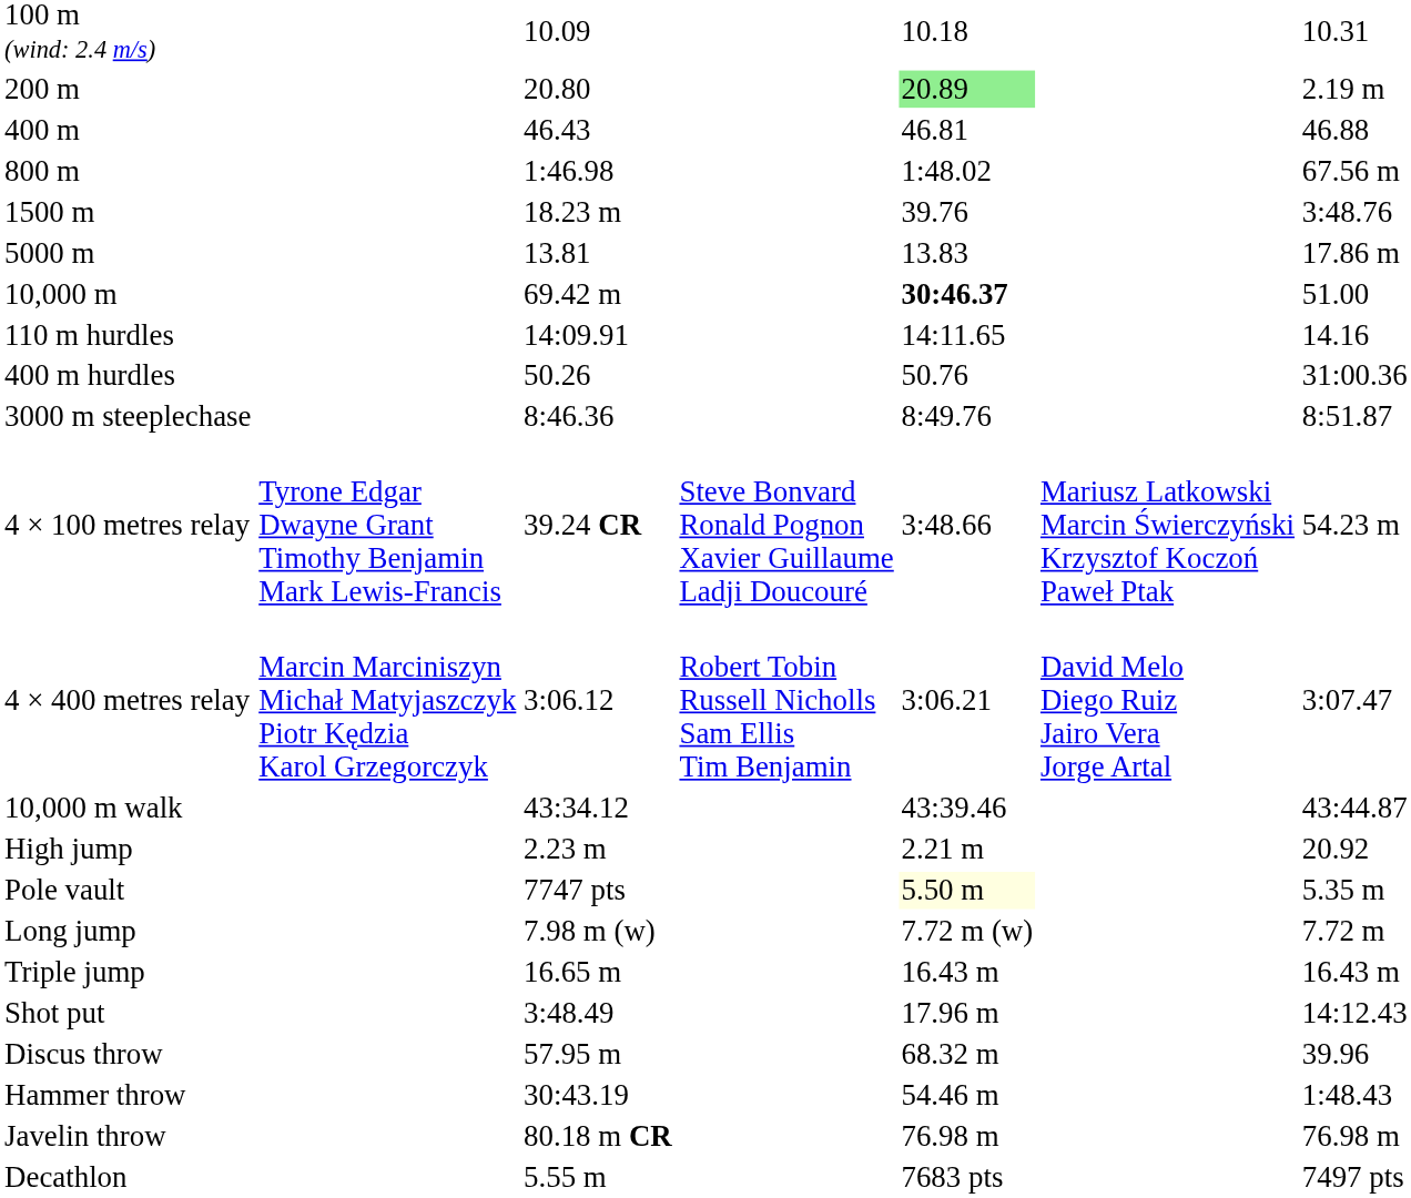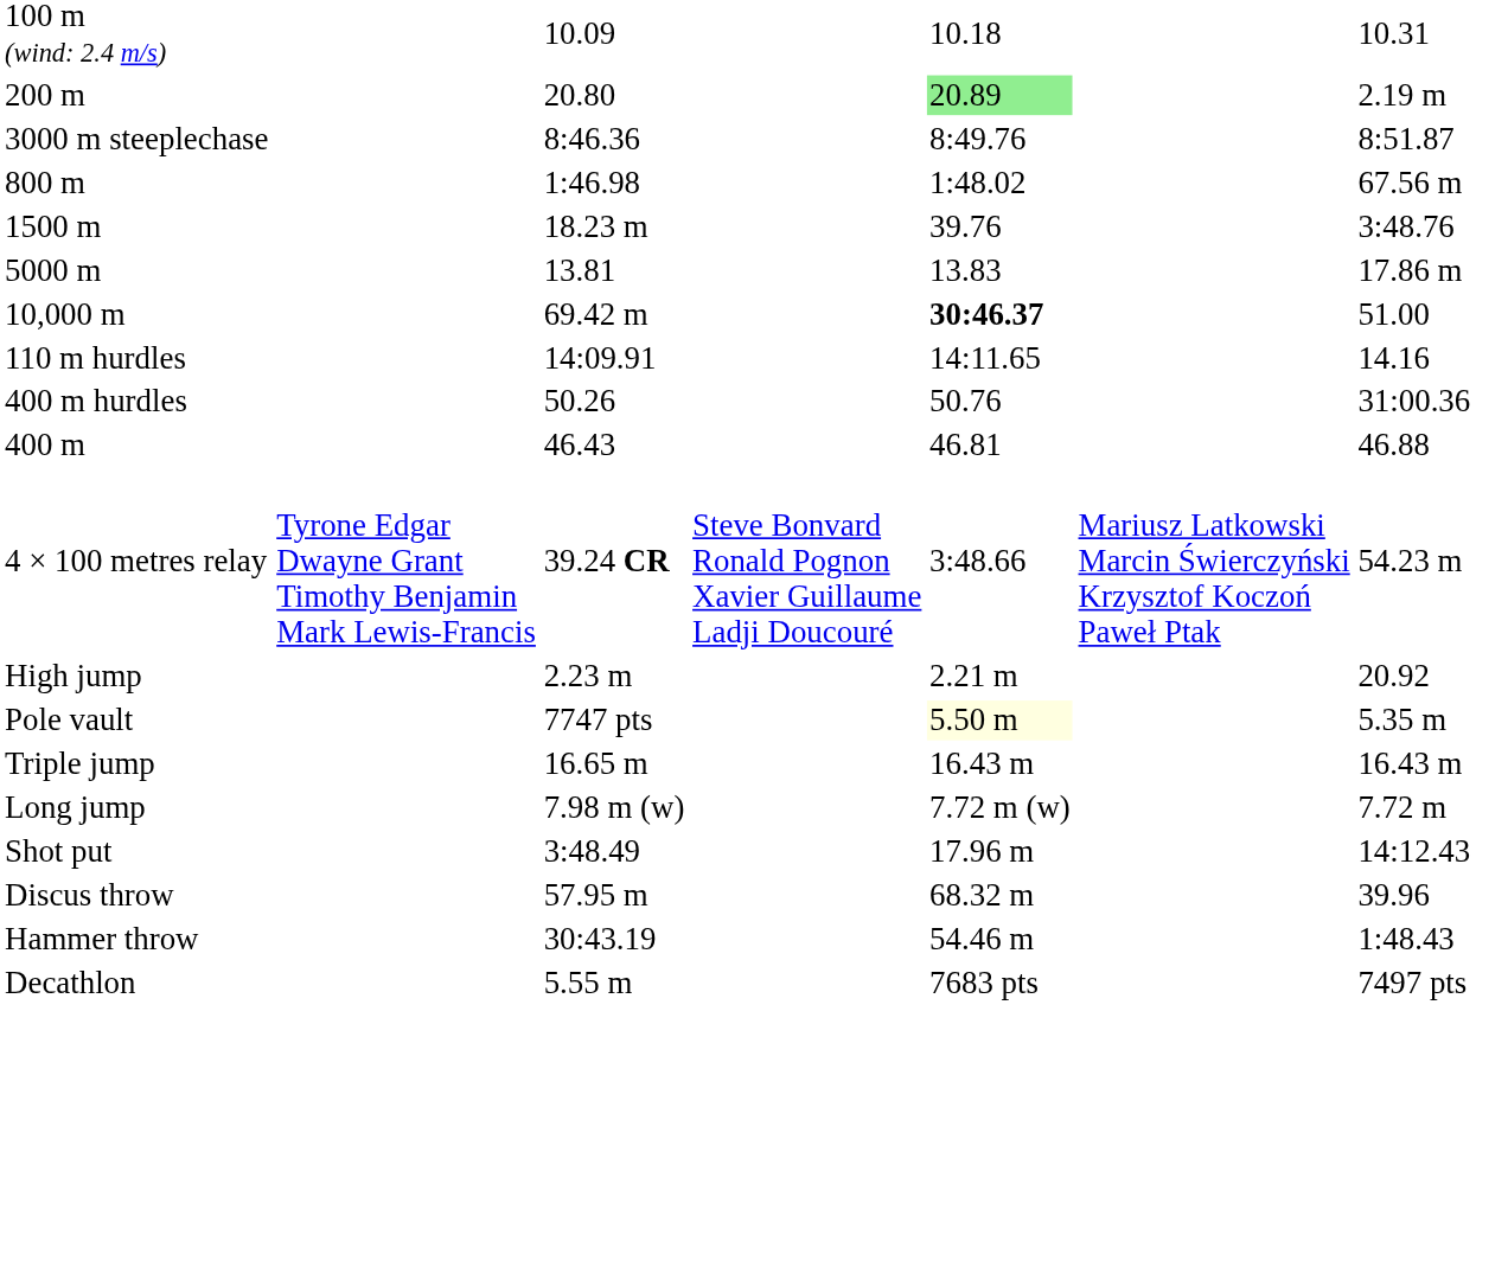 <table>
 <tr>
 <td>100 m<br><small><em>(wind: 2.4 <a href='#'>m/s</a>)</em></small></td>
 <td></td>
 <td>10.09</td>
 <td></td>
 <td>10.18</td>
 <td></td>
 <td>10.31</td>
 </tr>
 <tr>
 <td>200 m</td>
 <td></td>
 <td>20.80</td>
 <td></td>
 <td style="background: lightgreen;">20.89</td>
 <td></td>
 <td>2.19 m</td>
 </tr>
 <tr>
-<td>400 m</td>
+<td>3000 m steeplechase</td>
 <td></td>
-<td>46.43</td>
+<td>8:46.36</td>
 <td></td>
-<td>46.81</td>
+<td>8:49.76</td>
 <td></td>
-<td>46.88</td>
+<td>8:51.87</td>
 </tr>
 <tr>
 <td>800 m</td>
 <td></td>
 <td>1:46.98</td>
 <td></td>
 <td>1:48.02</td>
 <td></td>
 <td>67.56 m</td>
 </tr>
 <tr>
 <td>1500 m</td>
 <td></td>
 <td>18.23 m</td>
 <td></td>
 <td>39.76</td>
 <td></td>
 <td>3:48.76</td>
 </tr>
 <tr>
 <td>5000 m</td>
 <td></td>
 <td>13.81</td>
 <td></td>
 <td>13.83</td>
 <td></td>
 <td>17.86 m</td>
 </tr>
 <tr>
 <td>10,000 m</td>
 <td></td>
 <td>69.42 m</td>
 <td></td>
 <td><strong>30:46.37</strong></td>
 <td></td>
 <td>51.00</td>
 </tr>
 <tr>
 <td>110 m hurdles</td>
 <td></td>
 <td>14:09.91</td>
 <td></td>
 <td>14:11.65</td>
 <td></td>
 <td>14.16</td>
 </tr>
 <tr>
 <td>400 m hurdles</td>
 <td></td>
 <td>50.26</td>
 <td></td>
 <td>50.76</td>
 <td></td>
 <td>31:00.36</td>
 </tr>
 <tr>
-<td>3000 m steeplechase</td>
+<td>400 m</td>
 <td></td>
-<td>8:46.36</td>
+<td>46.43</td>
 <td></td>
-<td>8:49.76</td>
+<td>46.81</td>
 <td></td>
-<td>8:51.87</td>
+<td>46.88</td>
 </tr>
 <tr>
 <td>4 × 100 metres relay</td>
 <td><br><a href='#'>Tyrone Edgar</a><br><a href='#'>Dwayne Grant</a><br><a href='#'>Timothy Benjamin</a><br><a href='#'>Mark Lewis-Francis</a></td>
 <td>39.24 <strong>CR</strong></td>
 <td><br><a href='#'>Steve Bonvard</a><br><a href='#'>Ronald Pognon</a><br><a href='#'>Xavier Guillaume</a><br><a href='#'>Ladji Doucouré</a></td>
 <td>3:48.66</td>
 <td><br><a href='#'>Mariusz Latkowski</a><br><a href='#'>Marcin Świerczyński</a><br><a href='#'>Krzysztof Koczoń</a><br><a href='#'>Paweł Ptak</a></td>
 <td>54.23 m</td>
-</tr>
-<tr>
-<td>4 × 400 metres relay</td>
-<td><br><a href='#'>Marcin Marciniszyn</a><br><a href='#'>Michał Matyjaszczyk</a><br><a href='#'>Piotr Kędzia</a><br><a href='#'>Karol Grzegorczyk</a></td>
-<td>3:06.12</td>
-<td><br><a href='#'>Robert Tobin</a><br><a href='#'>Russell Nicholls</a><br><a href='#'>Sam Ellis</a><br><a href='#'>Tim Benjamin</a></td>
-<td>3:06.21</td>
-<td><br><a href='#'>David Melo</a><br><a href='#'>Diego Ruiz</a><br><a href='#'>Jairo Vera</a><br><a href='#'>Jorge Artal</a></td>
-<td>3:07.47</td>
-</tr>
-<tr>
-<td>10,000 m walk</td>
-<td></td>
-<td>43:34.12</td>
-<td></td>
-<td>43:39.46</td>
-<td></td>
-<td>43:44.87</td>
 </tr>
 <tr>
 <td>High jump</td>
 <td></td>
 <td>2.23 m</td>
 <td></td>
 <td>2.21 m</td>
 <td></td>
 <td>20.92</td>
 </tr>
 <tr>
 <td>Pole vault</td>
 <td></td>
 <td>7747 pts</td>
 <td></td>
 <td style="background: lightyellow;">5.50 m</td>
 <td></td>
 <td>5.35 m</td>
 </tr>
 <tr>
+<td>Triple jump</td>
+<td></td>
+<td>16.65 m</td>
+<td></td>
+<td>16.43 m</td>
+<td></td>
+<td>16.43 m</td>
+</tr>
+<tr>
 <td>Long jump</td>
 <td></td>
 <td>7.98 m (w)</td>
 <td></td>
 <td>7.72 m (w)</td>
 <td></td>
 <td>7.72 m</td>
-</tr>
-<tr>
-<td>Triple jump</td>
-<td></td>
-<td>16.65 m</td>
-<td></td>
-<td>16.43 m</td>
-<td></td>
-<td>16.43 m</td>
 </tr>
 <tr>
 <td>Shot put</td>
 <td></td>
 <td>3:48.49</td>
 <td></td>
 <td>17.96 m</td>
 <td></td>
 <td>14:12.43</td>
 </tr>
 <tr>
 <td>Discus throw</td>
 <td></td>
 <td>57.95 m</td>
 <td></td>
 <td>68.32 m</td>
 <td></td>
 <td>39.96</td>
 </tr>
 <tr>
 <td>Hammer throw</td>
 <td></td>
 <td>30:43.19</td>
 <td></td>
 <td>54.46 m</td>
 <td></td>
 <td>1:48.43</td>
 </tr>
 <tr>
-<td>Javelin throw</td>
-<td></td>
-<td>80.18 m <strong>CR</strong></td>
-<td></td>
-<td>76.98 m</td>
-<td></td>
-<td>76.98 m</td>
-</tr>
-<tr>
 <td>Decathlon</td>
 <td></td>
 <td>5.55 m</td>
 <td></td>
 <td>7683 pts</td>
 <td></td>
 <td>7497 pts</td>
 </tr>
 </table>
